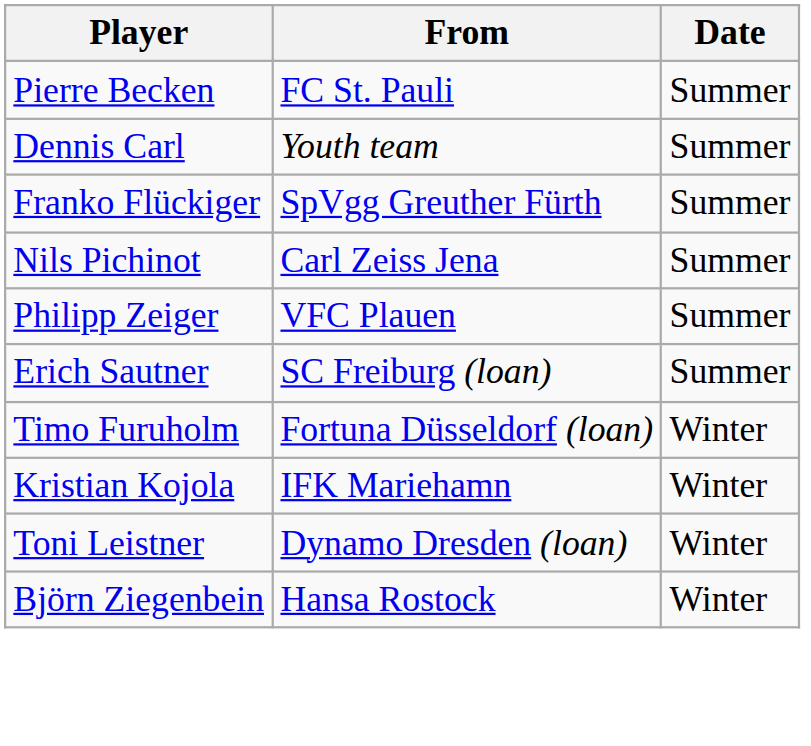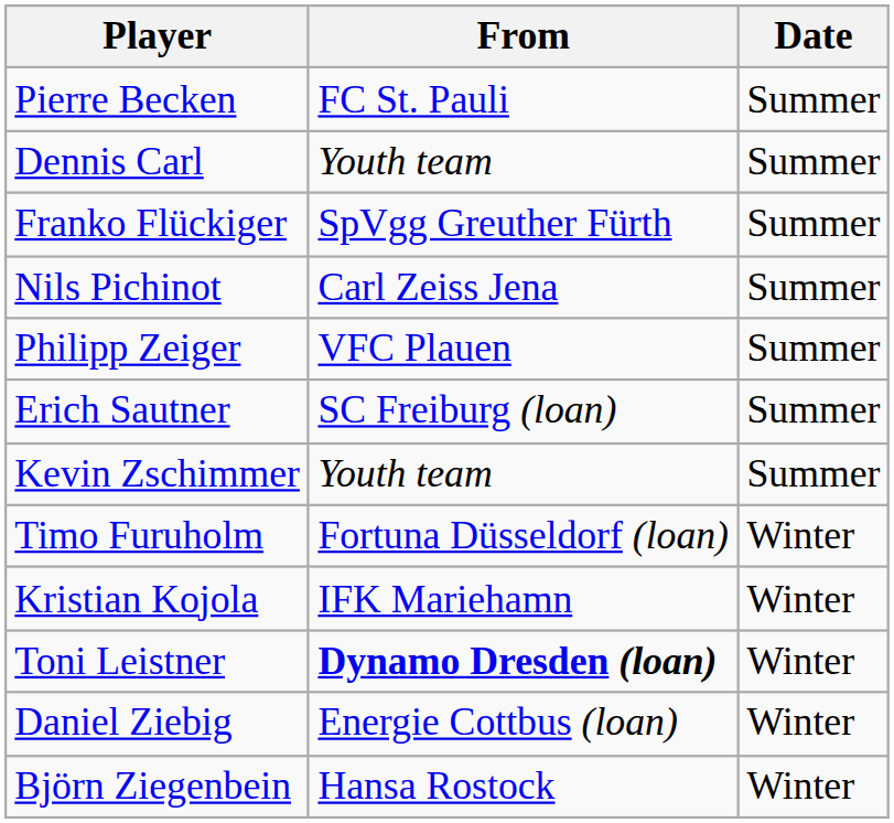 <table class="wikitable">
 <tr>
 <th>Player</th>
 <th>From</th>
 <th>Date</th>
 </tr>
 <tr>
 <td> <a href='#'>Pierre Becken</a></td>
 <td><a href='#'>FC St. Pauli</a></td>
 <td>Summer</td>
 </tr>
 <tr>
 <td> <a href='#'>Dennis Carl</a></td>
 <td><em>Youth team</em></td>
 <td>Summer</td>
 </tr>
 <tr>
 <td> <a href='#'>Franko Flückiger</a></td>
 <td><a href='#'>SpVgg Greuther Fürth</a></td>
 <td>Summer</td>
 </tr>
 <tr>
 <td> <a href='#'>Nils Pichinot</a></td>
 <td><a href='#'>Carl Zeiss Jena</a></td>
 <td>Summer</td>
 </tr>
 <tr>
 <td> <a href='#'>Philipp Zeiger</a></td>
 <td><a href='#'>VFC Plauen</a></td>
 <td>Summer</td>
 </tr>
 <tr>
 <td> <a href='#'>Erich Sautner</a></td>
 <td><a href='#'>SC Freiburg</a> <em>(loan)</em></td>
 <td>Summer</td>
 </tr>
 <tr>
+<td> <a href='#'>Kevin Zschimmer</a></td>
+<td><em>Youth team</em></td>
+<td>Summer</td>
+</tr>
+<tr>
 <td> <a href='#'>Timo Furuholm</a></td>
 <td><a href='#'>Fortuna Düsseldorf</a> <em>(loan)</em></td>
 <td>Winter</td>
 </tr>
 <tr>
 <td> <a href='#'>Kristian Kojola</a></td>
 <td><a href='#'>IFK Mariehamn</a></td>
 <td>Winter</td>
 </tr>
 <tr>
 <td> <a href='#'>Toni Leistner</a></td>
-<td><a href='#'>Dynamo Dresden</a> <em>(loan)</em></td>
+<td><strong><a href='#'>Dynamo Dresden</a> <em>(loan)</em></strong></td>
+<td>Winter</td>
+</tr>
+<tr>
+<td> <a href='#'>Daniel Ziebig</a></td>
+<td><a href='#'>Energie Cottbus</a> <em>(loan)</em></td>
 <td>Winter</td>
 </tr>
 <tr>
 <td> <a href='#'>Björn Ziegenbein</a></td>
 <td><a href='#'>Hansa Rostock</a></td>
 <td>Winter</td>
 </tr>
 </table>
